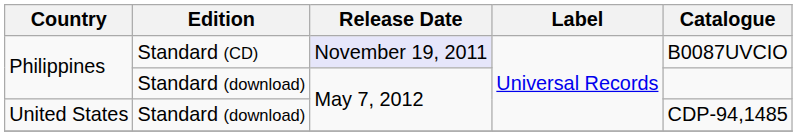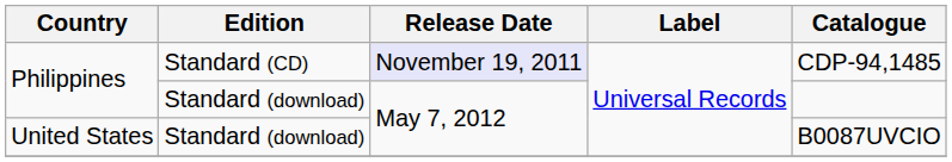 <table class="wikitable">
 <tr>
 <th>Country</th>
 <th>Edition</th>
 <th>Release Date</th>
 <th>Label</th>
 <th>Catalogue</th>
 </tr>
 <tr>
 <td rowspan="2">Philippines</td>
 <td>Standard <small>(CD)</small></td>
 <td style="background: lavender;">November 19, 2011</td>
 <td rowspan="3"><a href='#'>Universal Records</a></td>
-<td>B0087UVCIO</td>
+<td>CDP-94,1485</td>
 </tr>
 <tr>
 <td>Standard <small>(download)</small></td>
 <td rowspan="2">May 7, 2012</td>
 <td></td>
 </tr>
 <tr>
 <td>United States</td>
 <td>Standard <small>(download)</small></td>
-<td>CDP-94,1485</td>
+<td>B0087UVCIO</td>
 </tr>
 <tr>
 </tr>
 </table>
